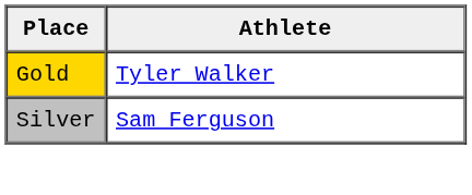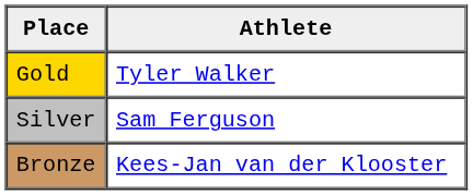 <table border=1 cellpadding=5 cellspacing=0>
 <tr>
 <th style="background:#efefef;" width="20">Place</th>
 <th style="background:#efefef;" width="200">Athlete</th>
 </tr>
 <tr align=left>
 <td style="background:gold;">Gold</td>
 <td><a href='#'>Tyler Walker</a></td>
 </tr>
 <tr align=left>
 <td style="background:silver;">Silver</td>
 <td><a href='#'>Sam Ferguson</a></td>
 </tr>
+<tr align=left>
+<td style="background:#CC9966;">Bronze</td>
+<td><a href='#'>Kees-Jan van der Klooster</a></td>
+</tr>
 </table>
